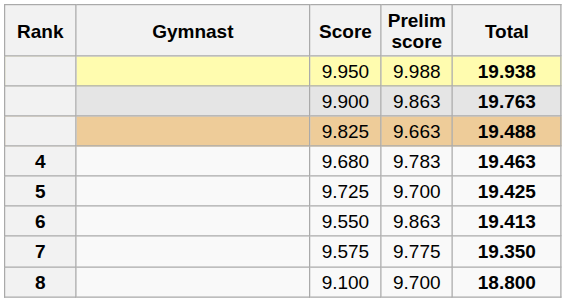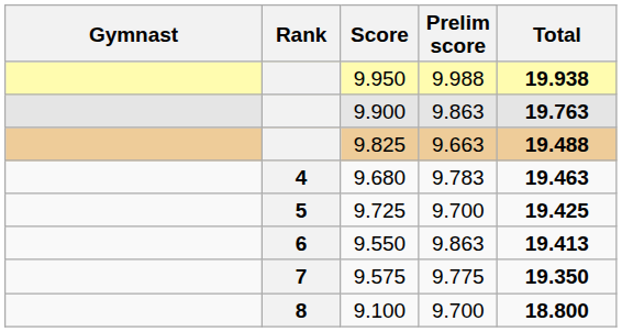 <table class="wikitable sortable" style="text-align:center; font-size:95%">
 <tr>
+<th scope="col" style="width:180px;">Gymnast</th>
 <th scope="col" style="width:50px;">Rank</th>
-<th scope="col" style="width:180px;">Gymnast</th>
 <th scope="col" style="width:50px;">Score</th>
 <th scope="col" style="width:50px;">Prelim score</th>
 <th scope="col" style="width:80px;">Total</th>
 </tr>
 <tr style="background:#fffcaf;">
+<td style="text-align:left;"></td>
 <th scope=row style="text-align:center"></th>
-<td style="text-align:left;"></td>
 <td>9.950</td>
 <td>9.988</td>
 <td><strong>19.938</strong></td>
 </tr>
 <tr style="background:#e5e5e5;">
+<td style="text-align:left;"></td>
 <th scope=row style="text-align:center"></th>
-<td style="text-align:left;"></td>
 <td>9.900</td>
 <td>9.863</td>
 <td><strong>19.763</strong></td>
 </tr>
 <tr style="background:#ec9;">
+<td style="text-align:left;"></td>
 <th scope=row style="text-align:center"></th>
-<td style="text-align:left;"></td>
 <td>9.825</td>
 <td>9.663</td>
 <td><strong>19.488</strong></td>
 </tr>
 <tr>
+<td style="text-align:left;"></td>
 <th scope=row style="text-align:center">4</th>
-<td style="text-align:left;"></td>
 <td>9.680</td>
 <td>9.783</td>
 <td><strong>19.463</strong></td>
 </tr>
 <tr>
+<td style="text-align:left;"></td>
 <th scope=row style="text-align:center">5</th>
-<td style="text-align:left;"></td>
 <td>9.725</td>
 <td>9.700</td>
 <td><strong>19.425</strong></td>
 </tr>
 <tr>
+<td style="text-align:left;"></td>
 <th scope=row style="text-align:center">6</th>
-<td style="text-align:left;"></td>
 <td>9.550</td>
 <td>9.863</td>
 <td><strong>19.413</strong></td>
 </tr>
 <tr>
+<td style="text-align:left;"></td>
 <th scope=row style="text-align:center">7</th>
-<td style="text-align:left;"></td>
 <td>9.575</td>
 <td>9.775</td>
 <td><strong>19.350</strong></td>
 </tr>
 <tr>
+<td style="text-align:left;"></td>
 <th scope=row style="text-align:center">8</th>
-<td style="text-align:left;"></td>
 <td>9.100</td>
 <td>9.700</td>
 <td><strong>18.800</strong></td>
 </tr>
 </table>
